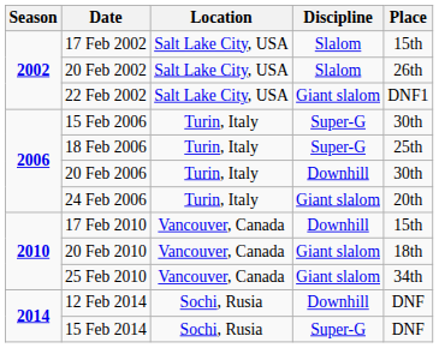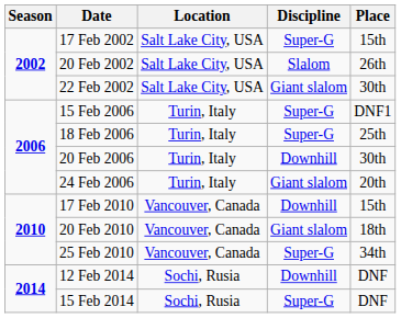 <table class="wikitable">
 <tr>
 <th>Season</th>
 <th>Date</th>
 <th>Location</th>
 <th>Discipline</th>
 <th>Place</th>
 </tr>
 <tr align=center>
 <td center rowspan=3><strong><a href='#'>2002</a></strong></td>
 <td>17 Feb 2002</td>
 <td> <a href='#'>Salt Lake City</a>, USA</td>
-<td><a href='#'>Slalom</a></td>
+<td><a href='#'>Super-G</a></td>
 <td>15th</td>
 </tr>
 <tr align=center>
 <td>20 Feb 2002</td>
 <td> <a href='#'>Salt Lake City</a>, USA</td>
 <td><a href='#'>Slalom</a></td>
 <td>26th</td>
 </tr>
 <tr align=center>
 <td>22 Feb 2002</td>
 <td> <a href='#'>Salt Lake City</a>, USA</td>
 <td><a href='#'>Giant slalom</a></td>
-<td>DNF1</td>
+<td>30th</td>
 </tr>
 <tr align=center>
 <td center rowspan=4><strong><a href='#'>2006</a></strong></td>
 <td>15 Feb 2006</td>
 <td> <a href='#'>Turin</a>, Italy</td>
 <td><a href='#'>Super-G</a></td>
-<td>30th</td>
+<td>DNF1</td>
 </tr>
 <tr align=center>
 <td>18 Feb 2006</td>
 <td> <a href='#'>Turin</a>, Italy</td>
 <td><a href='#'>Super-G</a></td>
 <td>25th</td>
 </tr>
 <tr align=center>
 <td>20 Feb 2006</td>
 <td> <a href='#'>Turin</a>, Italy</td>
 <td><a href='#'>Downhill</a></td>
 <td>30th</td>
 </tr>
 <tr align=center>
 <td>24 Feb 2006</td>
 <td> <a href='#'>Turin</a>, Italy</td>
 <td><a href='#'>Giant slalom</a></td>
 <td>20th</td>
 </tr>
 <tr align=center>
 <td center rowspan=3><strong><a href='#'>2010</a></strong></td>
 <td>17 Feb 2010</td>
 <td> <a href='#'>Vancouver</a>, Canada</td>
 <td><a href='#'>Downhill</a></td>
 <td>15th</td>
 </tr>
 <tr align=center>
 <td>20 Feb 2010</td>
 <td> <a href='#'>Vancouver</a>, Canada</td>
 <td><a href='#'>Giant slalom</a></td>
 <td>18th</td>
 </tr>
 <tr align=center>
 <td>25 Feb 2010</td>
 <td> <a href='#'>Vancouver</a>, Canada</td>
-<td><a href='#'>Giant slalom</a></td>
+<td><a href='#'>Super-G</a></td>
 <td>34th</td>
 </tr>
 <tr align=center>
 <td center rowspan=2><strong><a href='#'>2014</a></strong></td>
 <td>12 Feb 2014</td>
 <td> <a href='#'>Sochi</a>, Rusia</td>
 <td><a href='#'>Downhill</a></td>
 <td>DNF</td>
 </tr>
 <tr align=center>
 <td>15 Feb 2014</td>
 <td> <a href='#'>Sochi</a>, Rusia</td>
 <td><a href='#'>Super-G</a></td>
 <td>DNF</td>
 </tr>
 </table>
